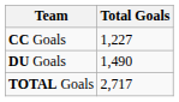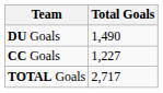 <table class="wikitable">
 <tr>
 <th>Team</th>
 <th>Total Goals</th>
 </tr>
 <tr>
+<td><strong>DU</strong> Goals</td>
+<td>1,490</td>
+</tr>
+<tr>
 <td><strong>CC</strong> Goals</td>
 <td>1,227</td>
-</tr>
-<tr>
-<td><strong>DU</strong> Goals</td>
-<td>1,490</td>
 </tr>
 <tr>
 <td><strong>TOTAL</strong> Goals</td>
 <td>2,717</td>
 </tr>
 </table>
